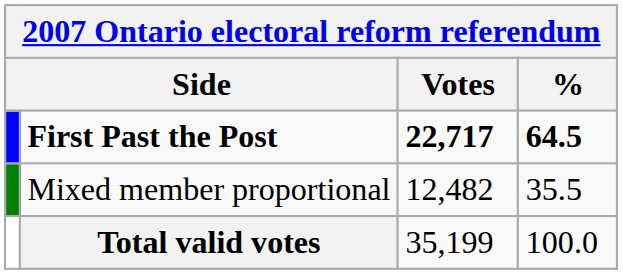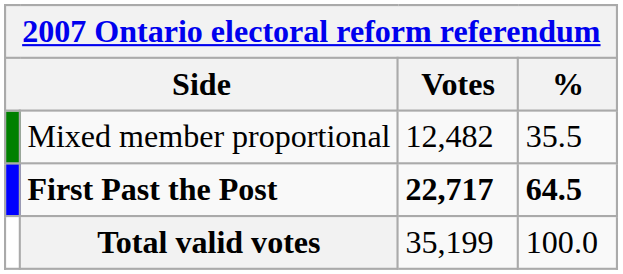 <table class="wikitable" style="font-size: 95%; clear:both">
 <tr style="background-color:#E9E9E9">
 <th colspan=4><a href='#'>2007 Ontario electoral reform referendum</a></th>
 </tr>
 <tr style="background-color:#E9E9E9">
 <th colspan=2 style="width: 130px">Side</th>
 <th style="width: 50px">Votes</th>
 <th style="width: 40px">%</th>
 </tr>
 <tr>
+<td bgcolor="green"></td>
+<td>Mixed member proportional</td>
+<td>12,482</td>
+<td>35.5</td>
+</tr>
+<tr>
 <td bgcolor="blue"></td>
 <td><strong>First Past the Post</strong></td>
 <td><strong>22,717</strong></td>
 <td><strong>64.5</strong></td>
-</tr>
-<tr>
-<td bgcolor="green"></td>
-<td>Mixed member proportional</td>
-<td>12,482</td>
-<td>35.5</td>
 </tr>
 <tr>
 <td bgcolor="white"></td>
 <th>Total valid votes</th>
 <td>35,199</td>
 <td>100.0</td>
 </tr>
 </table>
